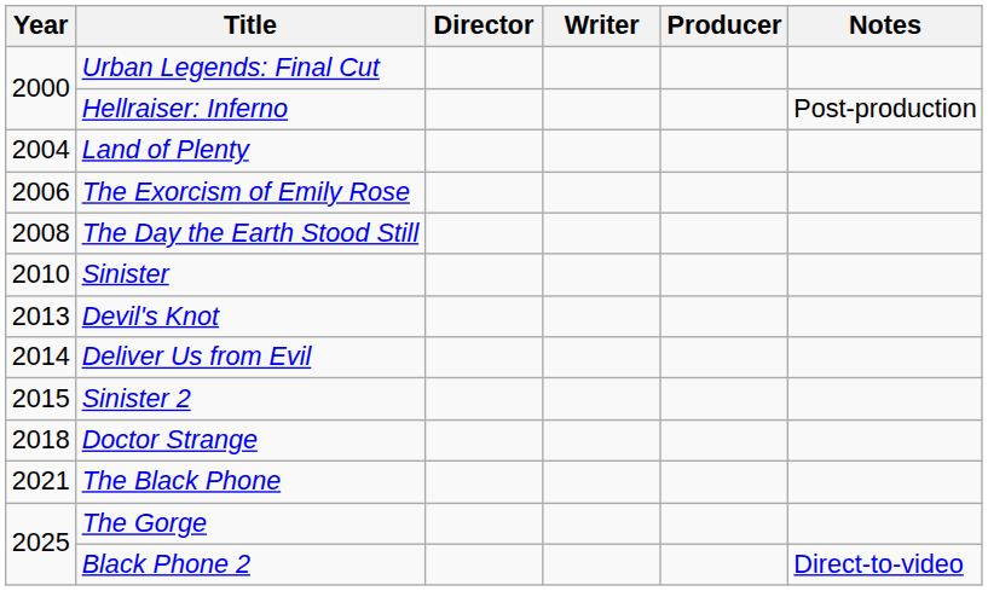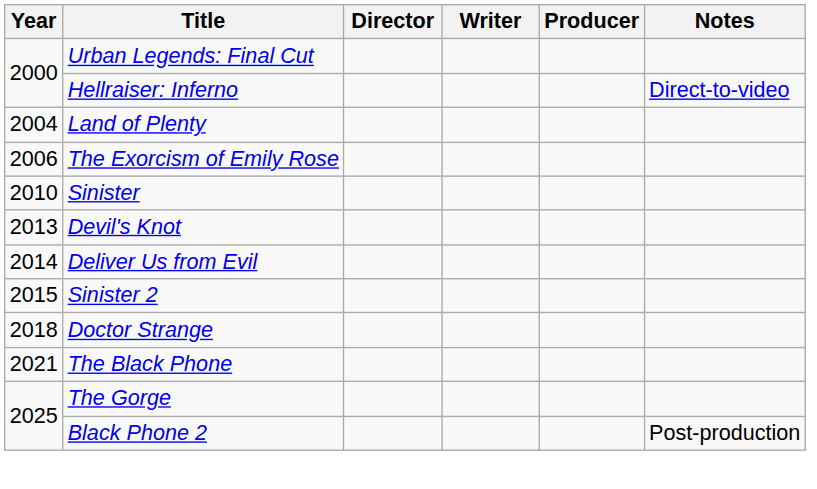 <table class="wikitable">
 <tr>
 <th>Year</th>
 <th>Title</th>
 <th width=65>Director</th>
 <th width=65>Writer</th>
 <th width=65>Producer</th>
 <th>Notes</th>
 </tr>
 <tr>
 <td rowspan=2>2000</td>
 <td><em><a href='#'>Urban Legends: Final Cut</a></em></td>
 <td></td>
 <td></td>
 <td></td>
 <td></td>
 </tr>
 <tr>
 <td><em><a href='#'>Hellraiser: Inferno</a></em></td>
 <td></td>
 <td></td>
 <td></td>
-<td>Post-production</td>
+<td><a href='#'>Direct-to-video</a></td>
 </tr>
 <tr>
 <td>2004</td>
 <td><em><a href='#'>Land of Plenty</a></em></td>
 <td></td>
 <td></td>
 <td></td>
 <td></td>
 </tr>
 <tr>
 <td>2006</td>
 <td><em><a href='#'>The Exorcism of Emily Rose</a></em></td>
-<td></td>
-<td></td>
-<td></td>
-<td></td>
-</tr>
-<tr>
-<td>2008</td>
-<td><em><a href='#'>The Day the Earth Stood Still</a></em></td>
 <td></td>
 <td></td>
 <td></td>
 <td></td>
 </tr>
 <tr>
 <td>2010</td>
 <td><em><a href='#'>Sinister</a></em></td>
 <td></td>
 <td></td>
 <td></td>
 <td></td>
 </tr>
 <tr>
 <td>2013</td>
 <td><em><a href='#'>Devil's Knot</a></em></td>
 <td></td>
 <td></td>
 <td></td>
 <td></td>
 </tr>
 <tr>
 <td>2014</td>
 <td><em><a href='#'>Deliver Us from Evil</a></em></td>
 <td></td>
 <td></td>
 <td></td>
 <td></td>
 </tr>
 <tr>
 <td>2015</td>
 <td><em><a href='#'>Sinister 2</a></em></td>
 <td></td>
 <td></td>
 <td></td>
 <td></td>
 </tr>
 <tr>
 <td>2018</td>
 <td><em><a href='#'>Doctor Strange</a></em></td>
 <td></td>
 <td></td>
 <td></td>
 <td></td>
 </tr>
 <tr>
 <td>2021</td>
 <td><em><a href='#'>The Black Phone</a></em></td>
 <td></td>
 <td></td>
 <td></td>
 <td></td>
 </tr>
 <tr>
 <td rowspan=2>2025</td>
 <td><em><a href='#'>The Gorge</a></em></td>
 <td></td>
 <td></td>
 <td></td>
 <td></td>
 </tr>
 <tr>
 <td><em><a href='#'>Black Phone 2</a></em></td>
 <td></td>
 <td></td>
 <td></td>
-<td><a href='#'>Direct-to-video</a></td>
+<td>Post-production</td>
 </tr>
 </table>
